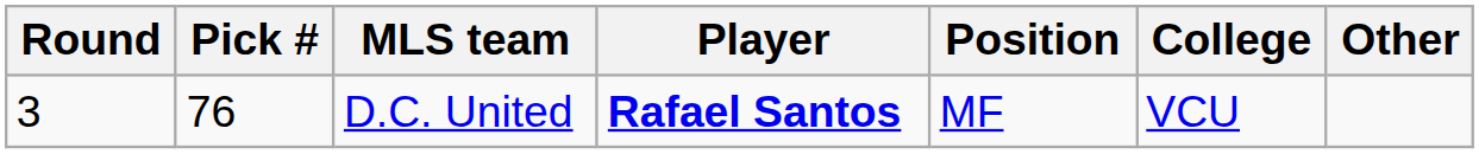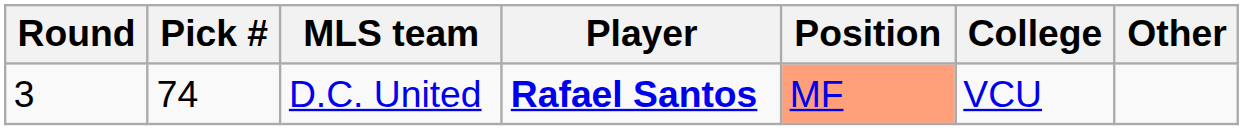 <table class="wikitable sortable" style="width:60%">
 <tr>
 <th>Round</th>
 <th>Pick #</th>
 <th>MLS team</th>
 <th>Player</th>
 <th>Position</th>
 <th>College</th>
 <th>Other</th>
 </tr>
 <tr>
 <td>3</td>
-<td>76</td>
+<td>74</td>
 <td><a href='#'>D.C. United</a></td>
 <td><strong><a href='#'>Rafael Santos</a></strong></td>
-<td><a href='#'>MF</a></td>
+<td style="background: lightsalmon;"><a href='#'>MF</a></td>
 <td><a href='#'>VCU</a></td>
 <td></td>
 </tr>
 </table>
